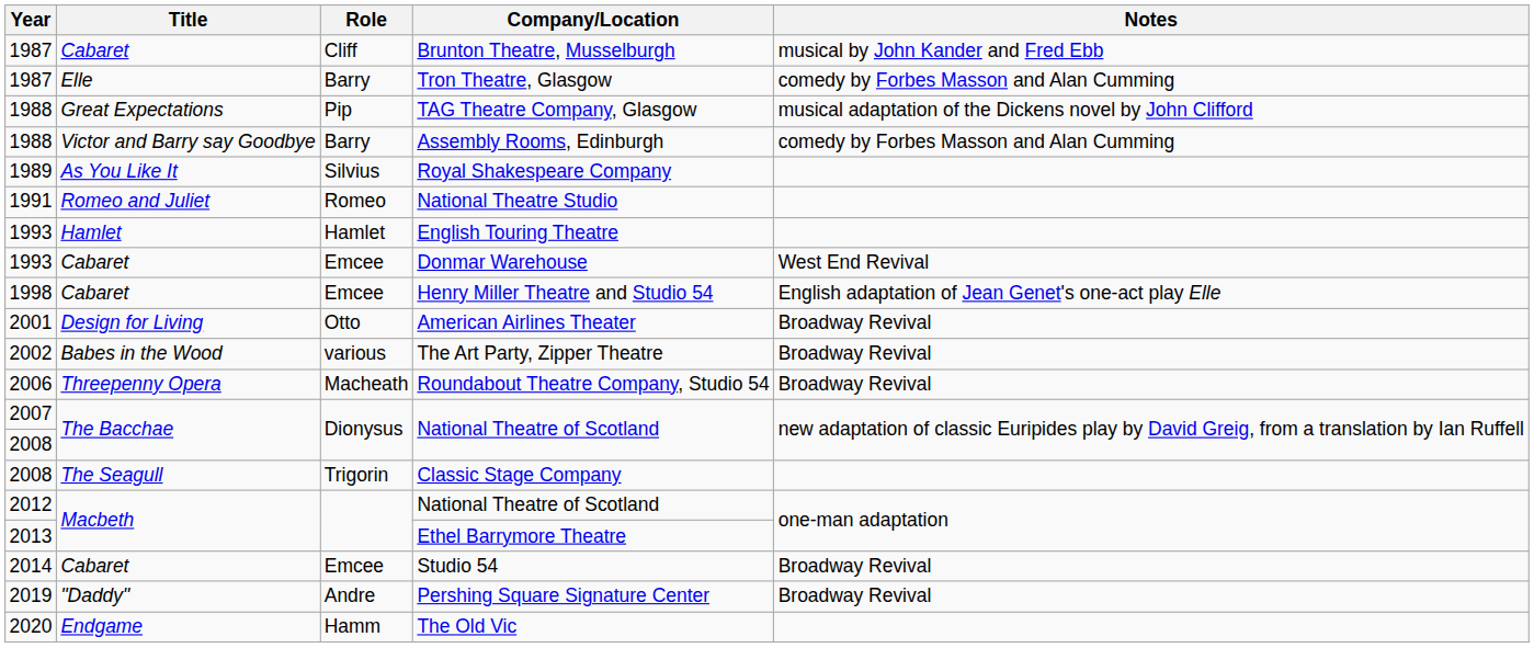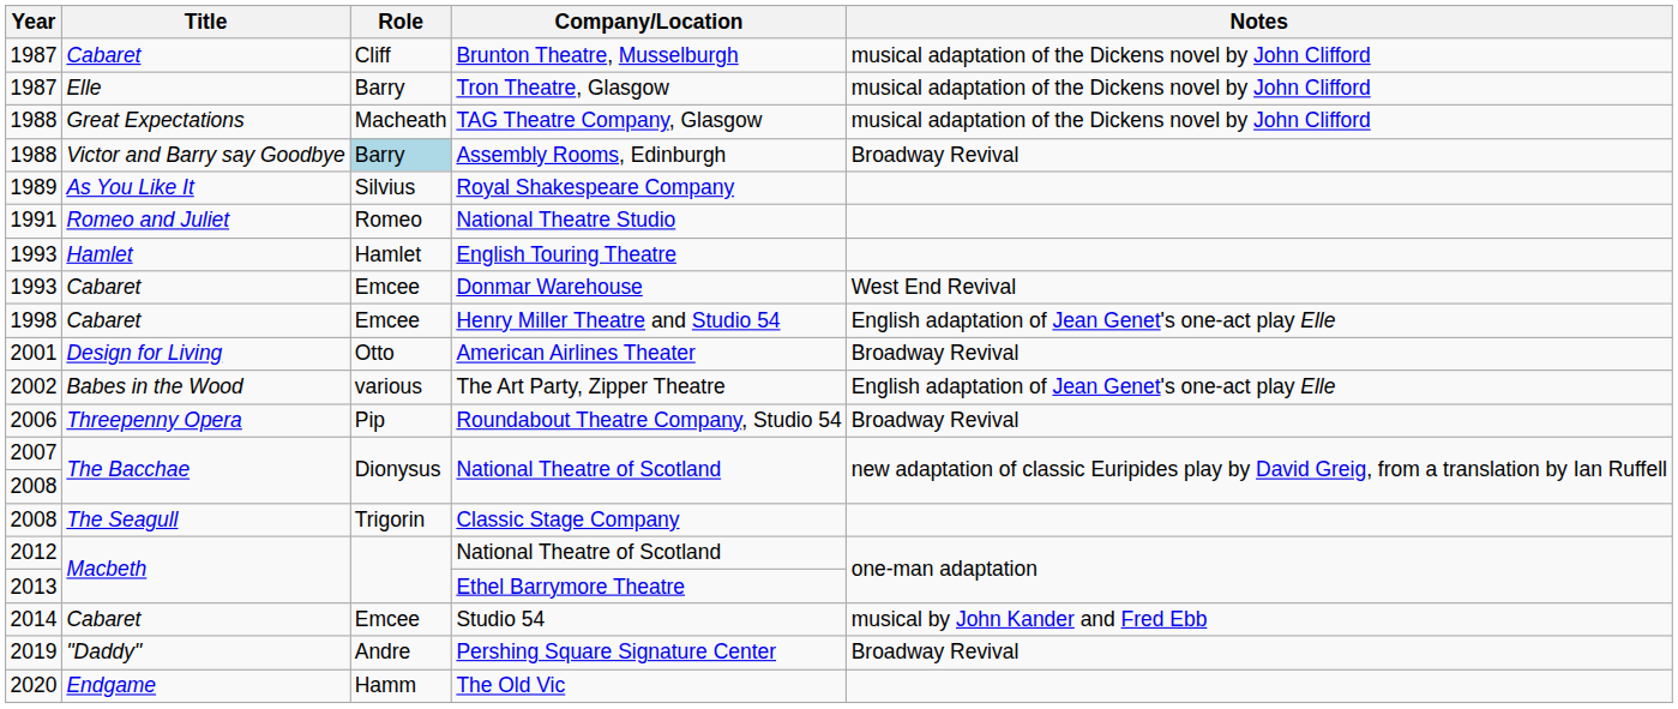 <table class="wikitable">
 <tr>
 <th>Year</th>
 <th>Title</th>
 <th>Role</th>
 <th>Company/Location</th>
 <th>Notes</th>
 </tr>
 <tr>
 <td>1987</td>
 <td><em><a href='#'>Cabaret</a></em></td>
 <td>Cliff</td>
 <td><a href='#'>Brunton Theatre</a>, <a href='#'>Musselburgh</a></td>
-<td>musical by <a href='#'>John Kander</a> and <a href='#'>Fred Ebb</a></td>
+<td>musical adaptation of the Dickens novel by <a href='#'>John Clifford</a></td>
 </tr>
 <tr>
 <td>1987</td>
 <td><em>Elle</em></td>
 <td>Barry</td>
 <td><a href='#'>Tron Theatre</a>, Glasgow</td>
-<td>comedy by <a href='#'>Forbes Masson</a> and Alan Cumming</td>
+<td>musical adaptation of the Dickens novel by <a href='#'>John Clifford</a></td>
 </tr>
 <tr>
 <td>1988</td>
 <td><em>Great Expectations</em></td>
-<td>Pip</td>
+<td>Macheath</td>
 <td><a href='#'>TAG Theatre Company</a>, Glasgow</td>
 <td>musical adaptation of the Dickens novel by <a href='#'>John Clifford</a></td>
 </tr>
 <tr>
 <td>1988</td>
 <td><em>Victor and Barry say Goodbye</em></td>
-<td>Barry</td>
+<td style="background: lightblue;">Barry</td>
 <td><a href='#'>Assembly Rooms</a>, Edinburgh</td>
-<td>comedy by Forbes Masson and Alan Cumming</td>
+<td>Broadway Revival</td>
 </tr>
 <tr>
 <td>1989</td>
 <td><em><a href='#'>As You Like It</a></em></td>
 <td>Silvius</td>
 <td><a href='#'>Royal Shakespeare Company</a></td>
 <td></td>
 </tr>
 <tr>
 <td>1991</td>
 <td><em><a href='#'>Romeo and Juliet</a></em></td>
 <td>Romeo</td>
 <td><a href='#'>National Theatre Studio</a></td>
 <td></td>
 </tr>
 <tr>
 <td>1993</td>
 <td><em><a href='#'>Hamlet</a></em></td>
 <td>Hamlet</td>
 <td><a href='#'>English Touring Theatre</a></td>
 <td></td>
 </tr>
 <tr>
 <td>1993</td>
 <td><em>Cabaret</em></td>
 <td>Emcee</td>
 <td><a href='#'>Donmar Warehouse</a></td>
 <td>West End Revival</td>
 </tr>
 <tr>
 <td>1998</td>
 <td><em>Cabaret</em></td>
 <td>Emcee</td>
 <td><a href='#'>Henry Miller Theatre</a> and <a href='#'>Studio 54</a></td>
 <td>English adaptation of <a href='#'>Jean Genet</a>'s one-act play <em>Elle</em></td>
 </tr>
 <tr>
 <td>2001</td>
 <td><em><a href='#'>Design for Living</a></em></td>
 <td>Otto</td>
 <td><a href='#'>American Airlines Theater</a></td>
 <td>Broadway Revival</td>
 </tr>
 <tr>
 <td>2002</td>
 <td><em>Babes in the Wood</em></td>
 <td>various</td>
 <td>The Art Party, Zipper Theatre</td>
-<td>Broadway Revival</td>
+<td>English adaptation of <a href='#'>Jean Genet</a>'s one-act play <em>Elle</em></td>
 </tr>
 <tr>
 <td>2006</td>
 <td><a href='#'><em>Threepenny Opera</em></a></td>
-<td>Macheath</td>
+<td>Pip</td>
 <td><a href='#'>Roundabout Theatre Company</a>, Studio 54</td>
 <td>Broadway Revival</td>
 </tr>
 <tr>
 <td>2007</td>
 <td rowspan="2"><em><a href='#'>The Bacchae</a></em></td>
 <td rowspan="2">Dionysus</td>
 <td rowspan="2"><a href='#'>National Theatre of Scotland</a></td>
 <td rowspan="2">new adaptation of classic Euripides play by <a href='#'>David Greig</a>, from a translation by Ian Ruffell</td>
 </tr>
 <tr>
 <td>2008</td>
 </tr>
 <tr>
 <td>2008</td>
 <td><em><a href='#'>The Seagull</a></em></td>
 <td>Trigorin</td>
 <td><a href='#'>Classic Stage Company</a></td>
 <td></td>
 </tr>
 <tr>
 <td>2012</td>
 <td rowspan="2"><em><a href='#'>Macbeth</a></em></td>
 <td rowspan="2"></td>
 <td>National Theatre of Scotland</td>
 <td rowspan="2">one-man adaptation</td>
 </tr>
 <tr>
 <td>2013</td>
 <td><a href='#'>Ethel Barrymore Theatre</a></td>
 </tr>
 <tr>
 <td>2014</td>
 <td><em>Cabaret</em></td>
 <td>Emcee</td>
 <td>Studio 54</td>
-<td>Broadway Revival</td>
+<td>musical by <a href='#'>John Kander</a> and <a href='#'>Fred Ebb</a></td>
 </tr>
 <tr>
 <td>2019</td>
 <td><em>"Daddy"</em></td>
 <td>Andre</td>
 <td><a href='#'>Pershing Square Signature Center</a></td>
 <td>Broadway Revival</td>
 </tr>
 <tr>
 <td>2020</td>
 <td><a href='#'><em>Endgame</em></a></td>
 <td>Hamm</td>
 <td><a href='#'>The Old Vic</a></td>
 <td></td>
 </tr>
 </table>
